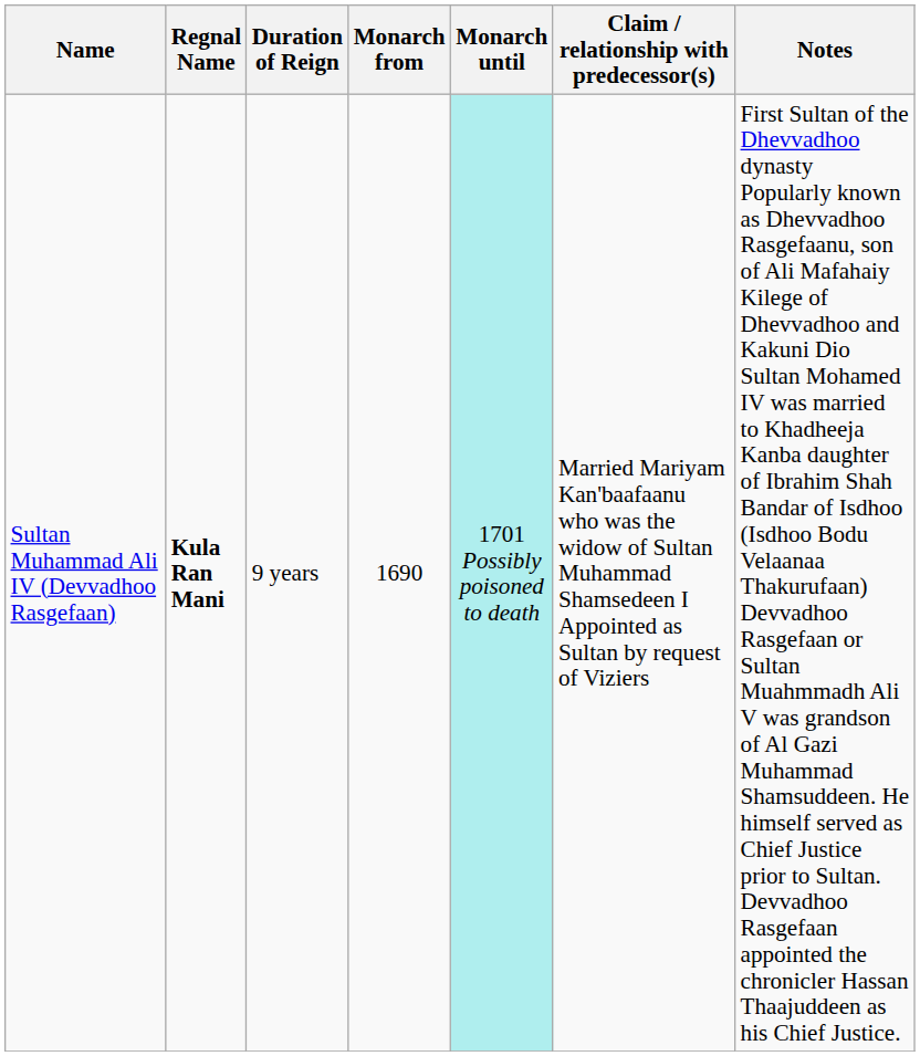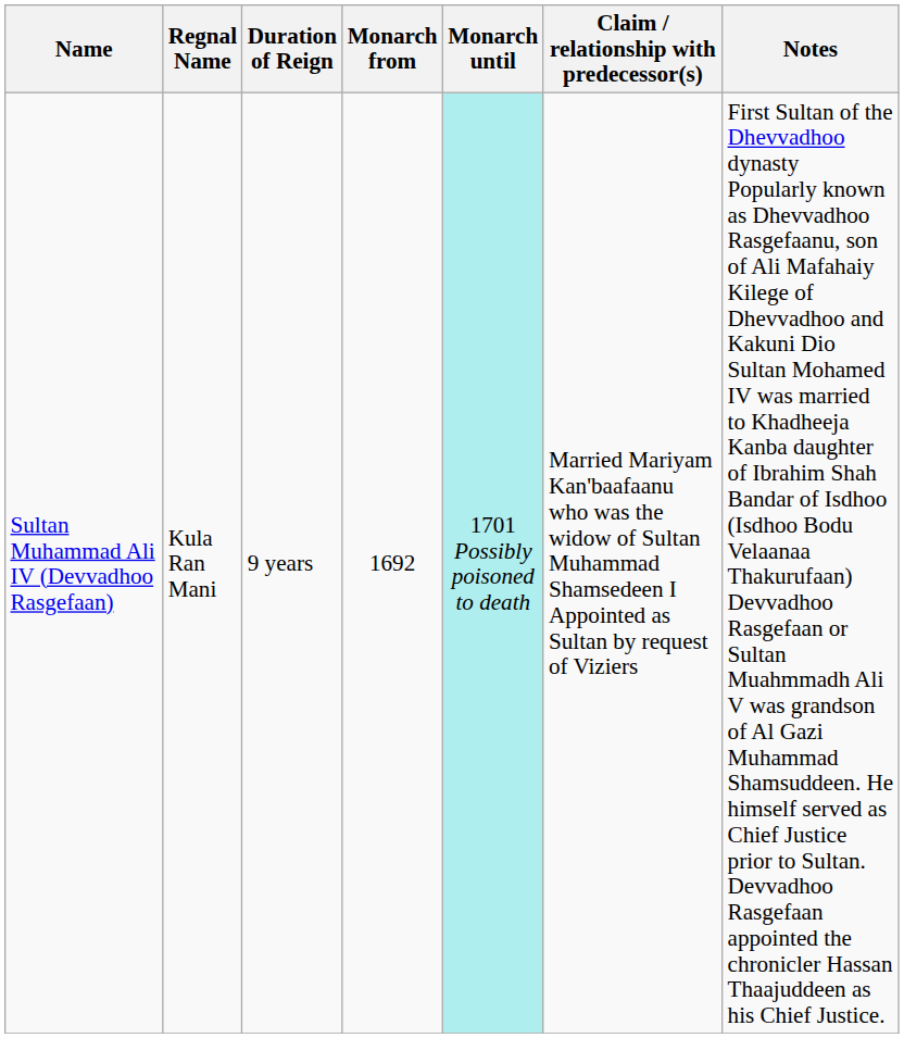 <table width=100% class="wikitable">
 <tr>
 <th width=20%>Name</th>
 <th>Regnal Name</th>
 <th>Duration of Reign</th>
 <th width=10%>Monarch from</th>
 <th width=10%>Monarch until</th>
 <th width=22%>Claim / relationship with predecessor(s)</th>
 <th width=22%>Notes</th>
 </tr>
 <tr>
 <td align="left"><a href='#'>Sultan Muhammad Ali IV (Devvadhoo Rasgefaan)</a></td>
-<td><strong>Kula Ran Mani</strong></td>
+<td>Kula Ran Mani</td>
 <td>9 years</td>
-<td align="center">1690</td>
+<td align="center">1692</td>
 <td align="center" style="background: paleturquoise;">1701<br><em>Possibly poisoned to death</em></td>
 <td>Married Mariyam Kan'baafaanu who was the widow of Sultan Muhammad Shamsedeen I<br>Appointed as Sultan by request of Viziers</td>
 <td align="left">First Sultan of the <a href='#'>Dhevvadhoo</a> dynasty Popularly known as Dhevvadhoo Rasgefaanu, son of Ali Mafahaiy Kilege of Dhevvadhoo and Kakuni Dio Sultan Mohamed IV was married to Khadheeja Kanba daughter of Ibrahim Shah Bandar of Isdhoo (Isdhoo Bodu Velaanaa Thakurufaan) Devvadhoo Rasgefaan or Sultan Muahmmadh Ali V was grandson of Al Gazi Muhammad Shamsuddeen. He himself served as Chief Justice prior to Sultan. Devvadhoo Rasgefaan appointed the chronicler Hassan Thaajuddeen as his Chief Justice.</td>
 </tr>
 <tr>
 </tr>
 </table>
